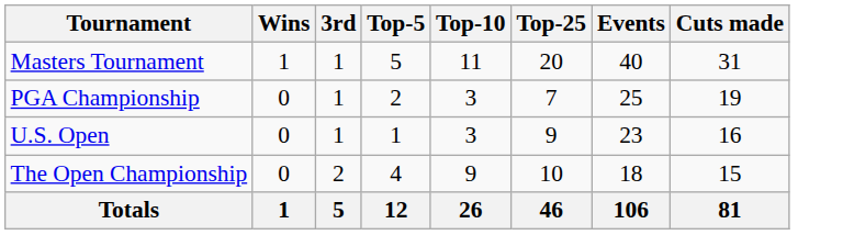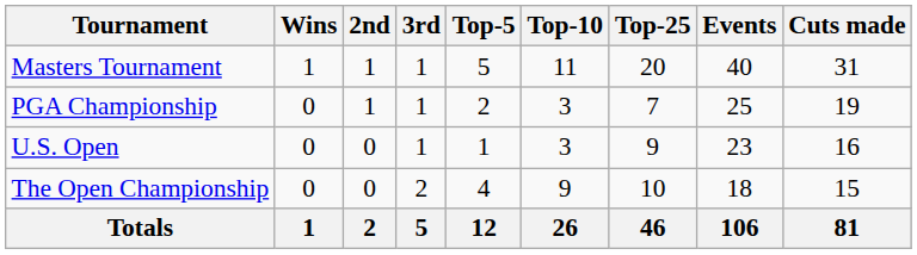 <table class=wikitable style=text-align:center>
 <tr>
 <th>Tournament</th>
 <th>Wins</th>
+<th>2nd</th>
 <th>3rd</th>
 <th>Top-5</th>
 <th>Top-10</th>
 <th>Top-25</th>
 <th>Events</th>
 <th>Cuts made</th>
 </tr>
 <tr>
 <td align=left><a href='#'>Masters Tournament</a></td>
+<td>1</td>
 <td>1</td>
 <td>1</td>
 <td>5</td>
 <td>11</td>
 <td>20</td>
 <td>40</td>
 <td>31</td>
 </tr>
 <tr>
 <td align=left><a href='#'>PGA Championship</a></td>
 <td>0</td>
 <td>1</td>
+<td>1</td>
 <td>2</td>
 <td>3</td>
 <td>7</td>
 <td>25</td>
 <td>19</td>
 </tr>
 <tr>
 <td align=left><a href='#'>U.S. Open</a></td>
+<td>0</td>
 <td>0</td>
 <td>1</td>
 <td>1</td>
 <td>3</td>
 <td>9</td>
 <td>23</td>
 <td>16</td>
 </tr>
 <tr>
 <td align=left><a href='#'>The Open Championship</a></td>
 <td>0</td>
+<td>0</td>
 <td>2</td>
 <td>4</td>
 <td>9</td>
 <td>10</td>
 <td>18</td>
 <td>15</td>
 </tr>
 <tr>
 <th>Totals</th>
 <th>1</th>
+<th>2</th>
 <th>5</th>
 <th>12</th>
 <th>26</th>
 <th>46</th>
 <th>106</th>
 <th>81</th>
 </tr>
 </table>
